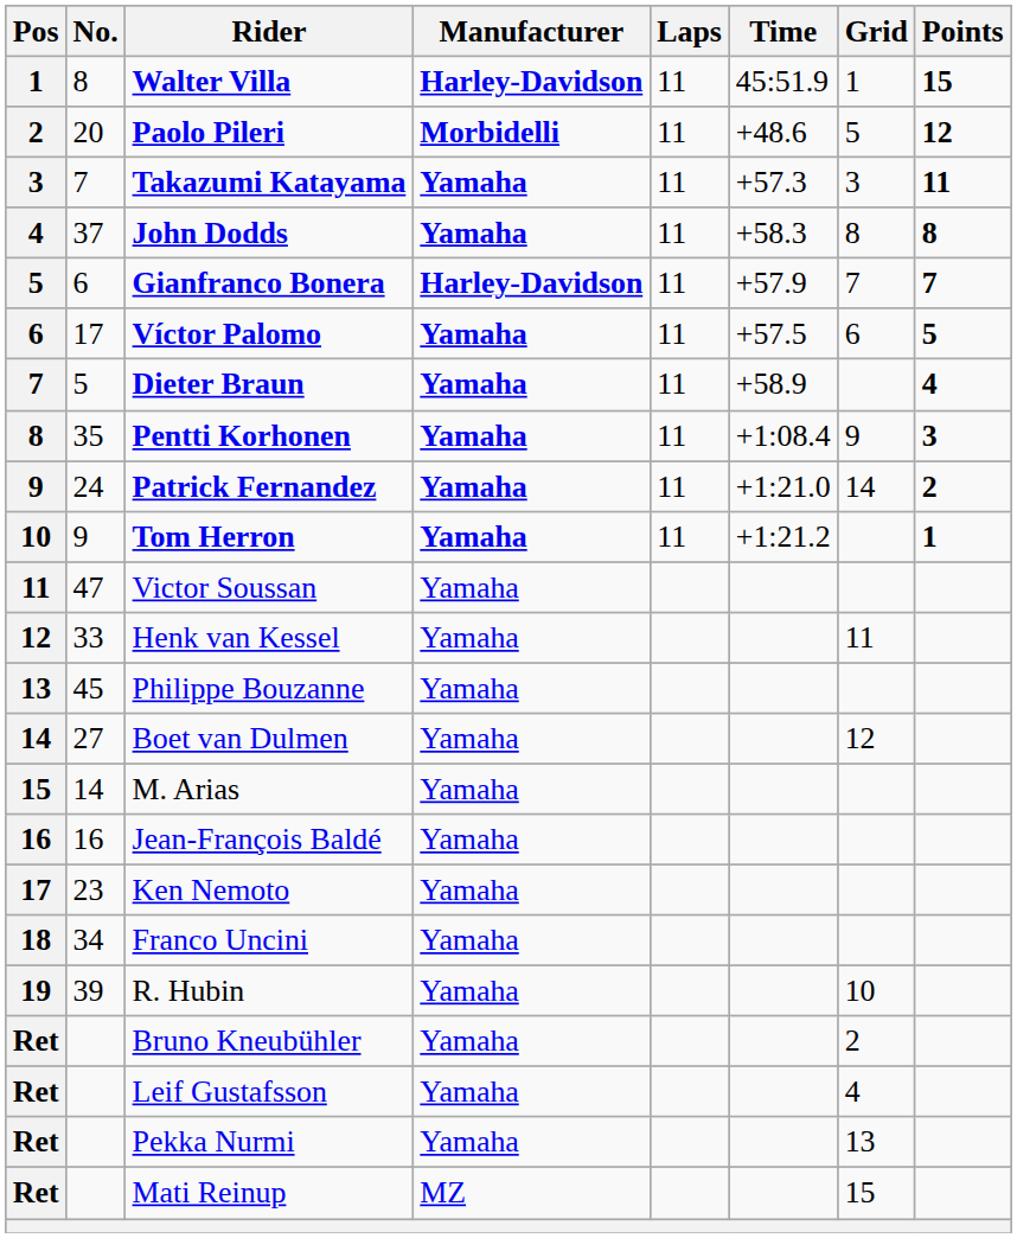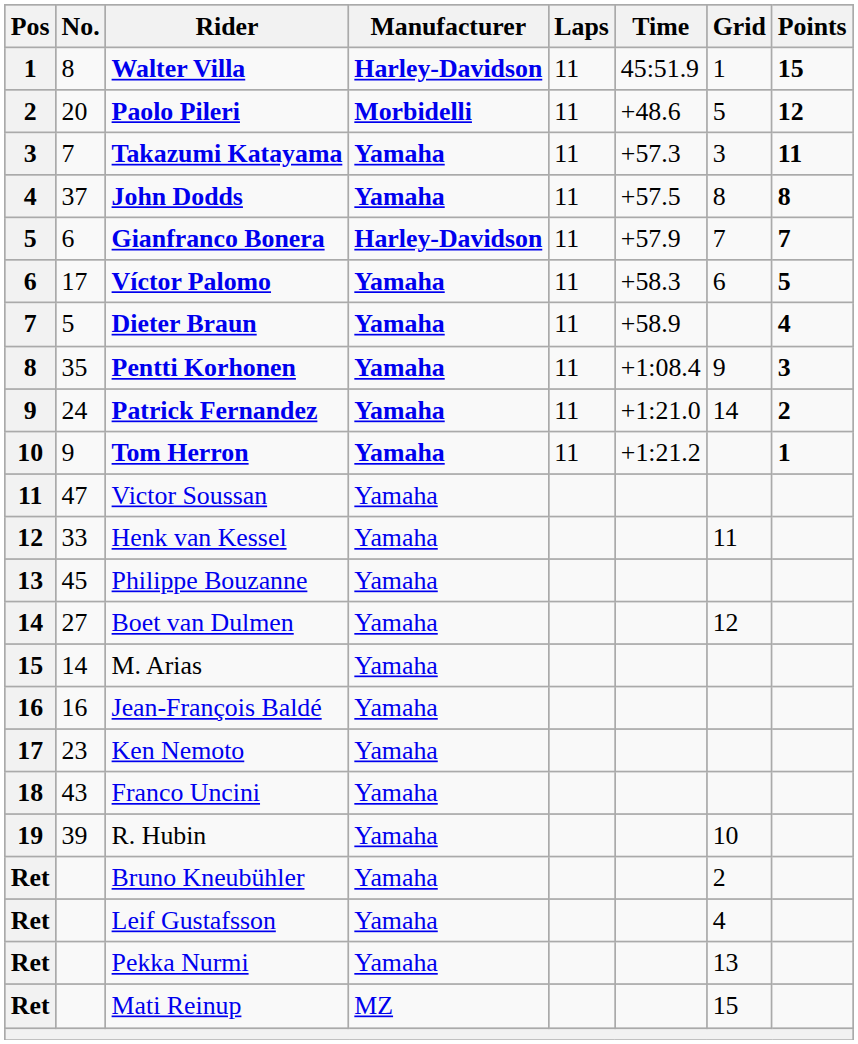 <table class="wikitable" style="font-size: 95%;">
 <tr>
 <th>Pos</th>
 <th>No.</th>
 <th>Rider</th>
 <th>Manufacturer</th>
 <th>Laps</th>
 <th>Time</th>
 <th>Grid</th>
 <th>Points</th>
 </tr>
 <tr>
 <th>1</th>
 <td>8</td>
 <td> <strong><a href='#'>Walter Villa</a></strong></td>
 <td><strong><a href='#'>Harley-Davidson</a></strong></td>
 <td>11</td>
 <td>45:51.9</td>
 <td>1</td>
 <td><strong>15</strong></td>
 </tr>
 <tr>
 <th>2</th>
 <td>20</td>
 <td> <strong><a href='#'>Paolo Pileri</a></strong></td>
 <td><strong><a href='#'>Morbidelli</a></strong></td>
 <td>11</td>
 <td>+48.6</td>
 <td>5</td>
 <td><strong>12</strong></td>
 </tr>
 <tr>
 <th>3</th>
 <td>7</td>
 <td> <strong><a href='#'>Takazumi Katayama</a></strong></td>
 <td><strong><a href='#'>Yamaha</a></strong></td>
 <td>11</td>
 <td>+57.3</td>
 <td>3</td>
 <td><strong>11</strong></td>
 </tr>
 <tr>
 <th>4</th>
 <td>37</td>
 <td> <strong><a href='#'>John Dodds</a></strong></td>
 <td><strong><a href='#'>Yamaha</a></strong></td>
 <td>11</td>
-<td>+58.3</td>
+<td>+57.5</td>
 <td>8</td>
 <td><strong>8</strong></td>
 </tr>
 <tr>
 <th>5</th>
 <td>6</td>
 <td> <strong><a href='#'>Gianfranco Bonera</a></strong></td>
 <td><strong><a href='#'>Harley-Davidson</a></strong></td>
 <td>11</td>
 <td>+57.9</td>
 <td>7</td>
 <td><strong>7</strong></td>
 </tr>
 <tr>
 <th>6</th>
 <td>17</td>
 <td> <strong><a href='#'>Víctor Palomo</a></strong></td>
 <td><strong><a href='#'>Yamaha</a></strong></td>
 <td>11</td>
-<td>+57.5</td>
+<td>+58.3</td>
 <td>6</td>
 <td><strong>5</strong></td>
 </tr>
 <tr>
 <th>7</th>
 <td>5</td>
 <td> <strong><a href='#'>Dieter Braun</a></strong></td>
 <td><strong><a href='#'>Yamaha</a></strong></td>
 <td>11</td>
 <td>+58.9</td>
 <td></td>
 <td><strong>4</strong></td>
 </tr>
 <tr>
 <th>8</th>
 <td>35</td>
 <td> <strong><a href='#'>Pentti Korhonen</a></strong></td>
 <td><strong><a href='#'>Yamaha</a></strong></td>
 <td>11</td>
 <td>+1:08.4</td>
 <td>9</td>
 <td><strong>3</strong></td>
 </tr>
 <tr>
 <th>9</th>
 <td>24</td>
 <td> <strong><a href='#'>Patrick Fernandez</a></strong></td>
 <td><strong><a href='#'>Yamaha</a></strong></td>
 <td>11</td>
 <td>+1:21.0</td>
 <td>14</td>
 <td><strong>2</strong></td>
 </tr>
 <tr>
 <th>10</th>
 <td>9</td>
 <td> <strong><a href='#'>Tom Herron</a></strong></td>
 <td><strong><a href='#'>Yamaha</a></strong></td>
 <td>11</td>
 <td>+1:21.2</td>
 <td></td>
 <td><strong>1</strong></td>
 </tr>
 <tr>
 <th>11</th>
 <td>47</td>
 <td> <a href='#'>Victor Soussan</a></td>
 <td><a href='#'>Yamaha</a></td>
 <td></td>
 <td></td>
 <td></td>
 <td></td>
 </tr>
 <tr>
 <th>12</th>
 <td>33</td>
 <td> <a href='#'>Henk van Kessel</a></td>
 <td><a href='#'>Yamaha</a></td>
 <td></td>
 <td></td>
 <td>11</td>
 <td></td>
 </tr>
 <tr>
 <th>13</th>
 <td>45</td>
 <td> <a href='#'>Philippe Bouzanne</a></td>
 <td><a href='#'>Yamaha</a></td>
 <td></td>
 <td></td>
 <td></td>
 <td></td>
 </tr>
 <tr>
 <th>14</th>
 <td>27</td>
 <td> <a href='#'>Boet van Dulmen</a></td>
 <td><a href='#'>Yamaha</a></td>
 <td></td>
 <td></td>
 <td>12</td>
 <td></td>
 </tr>
 <tr>
 <th>15</th>
 <td>14</td>
 <td> M. Arias</td>
 <td><a href='#'>Yamaha</a></td>
 <td></td>
 <td></td>
 <td></td>
 <td></td>
 </tr>
 <tr>
 <th>16</th>
 <td>16</td>
 <td> <a href='#'>Jean-François Baldé</a></td>
 <td><a href='#'>Yamaha</a></td>
 <td></td>
 <td></td>
 <td></td>
 <td></td>
 </tr>
 <tr>
 <th>17</th>
 <td>23</td>
 <td> <a href='#'>Ken Nemoto</a></td>
 <td><a href='#'>Yamaha</a></td>
 <td></td>
 <td></td>
 <td></td>
 <td></td>
 </tr>
 <tr>
 <th>18</th>
-<td>34</td>
+<td>43</td>
 <td> <a href='#'>Franco Uncini</a></td>
 <td><a href='#'>Yamaha</a></td>
 <td></td>
 <td></td>
 <td></td>
 <td></td>
 </tr>
 <tr>
 <th>19</th>
 <td>39</td>
 <td> R. Hubin</td>
 <td><a href='#'>Yamaha</a></td>
 <td></td>
 <td></td>
 <td>10</td>
 <td></td>
 </tr>
 <tr>
 <th>Ret</th>
 <td></td>
 <td> <a href='#'>Bruno Kneubühler</a></td>
 <td><a href='#'>Yamaha</a></td>
 <td></td>
 <td></td>
 <td>2</td>
 <td></td>
 </tr>
 <tr>
 <th>Ret</th>
 <td></td>
 <td> <a href='#'>Leif Gustafsson</a></td>
 <td><a href='#'>Yamaha</a></td>
 <td></td>
 <td></td>
 <td>4</td>
 <td></td>
 </tr>
 <tr>
 <th>Ret</th>
 <td></td>
 <td> <a href='#'>Pekka Nurmi</a></td>
 <td><a href='#'>Yamaha</a></td>
 <td></td>
 <td></td>
 <td>13</td>
 <td></td>
 </tr>
 <tr>
 <th>Ret</th>
 <td></td>
 <td> <a href='#'>Mati Reinup</a></td>
 <td><a href='#'>MZ</a></td>
 <td></td>
 <td></td>
 <td>15</td>
 <td></td>
 </tr>
 <tr>
 <th colspan=8></th>
 </tr>
 </table>
